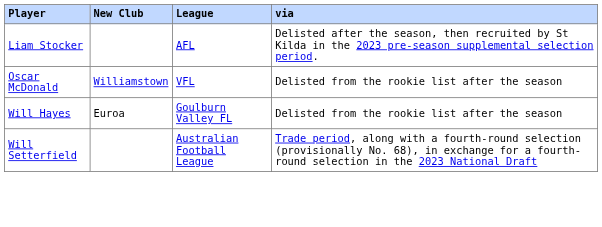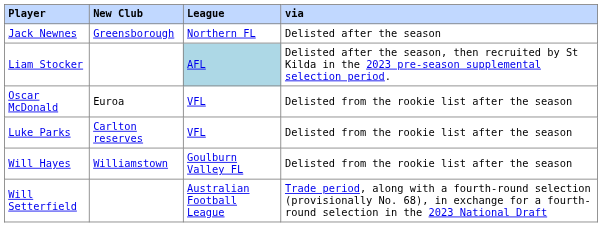 <table border="1" cellpadding="4" cellspacing="0"  style="text-align:left; font-size:95%; border-collapse:collapse; width:80%;">
 <tr style="background:#C1D8FF;">
 <th>Player</th>
 <th>New Club</th>
 <th>League</th>
 <th>via</th>
 </tr>
 <tr>
+<td><a href='#'>Jack Newnes</a></td>
+<td><a href='#'>Greensborough</a></td>
+<td><a href='#'>Northern FL</a></td>
+<td>Delisted after the season</td>
+</tr>
+<tr>
 <td><a href='#'>Liam Stocker</a></td>
 <td></td>
-<td><a href='#'>AFL</a></td>
+<td style="background: lightblue;"><a href='#'>AFL</a></td>
 <td>Delisted after the season, then recruited by St Kilda in the <a href='#'>2023 pre-season supplemental selection period</a>.</td>
 </tr>
 <tr>
 <td><a href='#'>Oscar McDonald</a></td>
-<td><a href='#'>Williamstown</a></td>
+<td>Euroa</td>
+<td><a href='#'>VFL</a></td>
+<td>Delisted from the rookie list after the season</td>
+</tr>
+<tr>
+<td><a href='#'>Luke Parks</a></td>
+<td><a href='#'>Carlton reserves</a></td>
 <td><a href='#'>VFL</a></td>
 <td>Delisted from the rookie list after the season</td>
 </tr>
 <tr>
 <td><a href='#'>Will Hayes</a></td>
-<td>Euroa</td>
+<td><a href='#'>Williamstown</a></td>
 <td><a href='#'>Goulburn Valley FL</a></td>
 <td>Delisted from the rookie list after the season</td>
 </tr>
 <tr>
 <td><a href='#'>Will Setterfield</a></td>
 <td></td>
 <td><a href='#'>Australian Football League</a></td>
 <td><a href='#'>Trade period</a>, along with a fourth-round selection (provisionally No. 68), in exchange for a fourth-round selection in the <a href='#'>2023 National Draft</a></td>
 </tr>
 </table>
